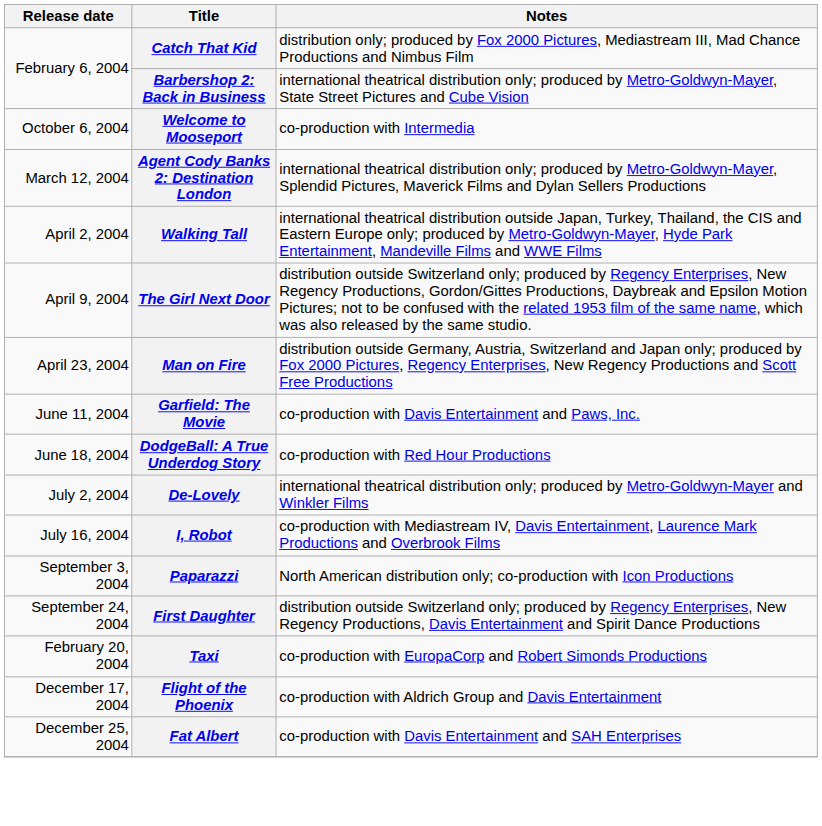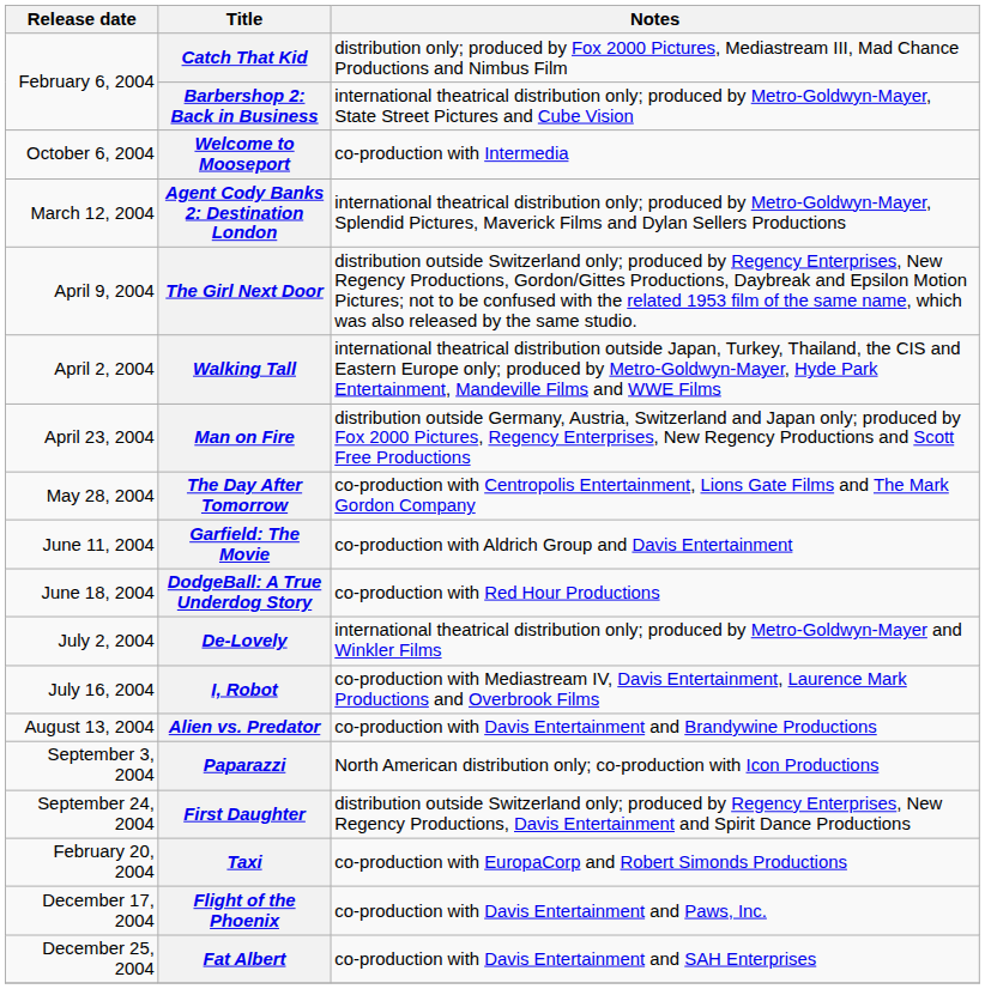 <table class="wikitable plainrowheaders sortable" style="width:99%;">
 <tr>
 <th scope="col" style="width:130px;">Release date</th>
 <th scope="col">Title</th>
 <th scope="col" class="unsortable">Notes</th>
 </tr>
 <tr>
 <td rowspan=2 style="text-align:right;">February 6, 2004</td>
 <th scope="row"><em><a href='#'>Catch That Kid</a></em></th>
 <td>distribution only; produced by <a href='#'>Fox 2000 Pictures</a>, Mediastream III, Mad Chance Productions and Nimbus Film</td>
 </tr>
 <tr>
 <th scope="row"><em><a href='#'>Barbershop 2: Back in Business</a></em></th>
 <td>international theatrical distribution only; produced by <a href='#'>Metro-Goldwyn-Mayer</a>, State Street Pictures and <a href='#'>Cube Vision</a></td>
 </tr>
 <tr>
 <td style="text-align:right;">October 6, 2004</td>
 <th scope="row"><em><a href='#'>Welcome to Mooseport</a></em></th>
 <td>co-production with <a href='#'>Intermedia</a></td>
 </tr>
 <tr>
 <td style="text-align:right;">March 12, 2004</td>
 <th scope="row"><em><a href='#'>Agent Cody Banks 2: Destination London</a></em></th>
 <td>international theatrical distribution only; produced by <a href='#'>Metro-Goldwyn-Mayer</a>, Splendid Pictures, Maverick Films and Dylan Sellers Productions</td>
 </tr>
 <tr>
+<td style="text-align:right;">April 9, 2004</td>
+<th scope="row"><em><a href='#'>The Girl Next Door</a></em></th>
+<td>distribution outside Switzerland only; produced by <a href='#'>Regency Enterprises</a>, New Regency Productions, Gordon/Gittes Productions, Daybreak and Epsilon Motion Pictures; not to be confused with the <a href='#'>related 1953 film of the same name</a>, which was also released by the same studio.</td>
+</tr>
+<tr>
 <td style="text-align:right;">April 2, 2004</td>
 <th scope="row"><em><a href='#'>Walking Tall</a></em></th>
 <td>international theatrical distribution outside Japan, Turkey, Thailand, the CIS and Eastern Europe only; produced by <a href='#'>Metro-Goldwyn-Mayer</a>, <a href='#'>Hyde Park Entertainment</a>, <a href='#'>Mandeville Films</a> and <a href='#'>WWE Films</a></td>
-</tr>
-<tr>
-<td style="text-align:right;">April 9, 2004</td>
-<th scope="row"><em><a href='#'>The Girl Next Door</a></em></th>
-<td>distribution outside Switzerland only; produced by <a href='#'>Regency Enterprises</a>, New Regency Productions, Gordon/Gittes Productions, Daybreak and Epsilon Motion Pictures; not to be confused with the <a href='#'>related 1953 film of the same name</a>, which was also released by the same studio.</td>
 </tr>
 <tr>
 <td style="text-align:right;">April 23, 2004</td>
 <th scope="row"><em><a href='#'>Man on Fire</a></em></th>
 <td>distribution outside Germany, Austria, Switzerland and Japan only; produced by <a href='#'>Fox 2000 Pictures</a>, <a href='#'>Regency Enterprises</a>, New Regency Productions and <a href='#'>Scott Free Productions</a></td>
 </tr>
 <tr>
+<td style="text-align:right;">May 28, 2004</td>
+<th scope="row"><em><a href='#'>The Day After Tomorrow</a></em></th>
+<td>co-production with <a href='#'>Centropolis Entertainment</a>, <a href='#'>Lions Gate Films</a> and <a href='#'>The Mark Gordon Company</a></td>
+</tr>
+<tr>
 <td style="text-align:right;">June 11, 2004</td>
 <th scope="row"><em><a href='#'>Garfield: The Movie</a></em></th>
-<td>co-production with <a href='#'>Davis Entertainment</a> and <a href='#'>Paws, Inc.</a></td>
+<td>co-production with Aldrich Group and <a href='#'>Davis Entertainment</a></td>
 </tr>
 <tr>
 <td style="text-align:right;">June 18, 2004</td>
 <th scope="row"><em><a href='#'>DodgeBall: A True Underdog Story</a></em></th>
 <td>co-production with <a href='#'>Red Hour Productions</a></td>
 </tr>
 <tr>
 <td style="text-align:right;">July 2, 2004</td>
 <th scope="row"><em><a href='#'>De-Lovely</a></em></th>
 <td>international theatrical distribution only; produced by <a href='#'>Metro-Goldwyn-Mayer</a> and <a href='#'>Winkler Films</a></td>
 </tr>
 <tr>
 <td style="text-align:right;">July 16, 2004</td>
 <th scope="row"><em><a href='#'>I, Robot</a></em></th>
 <td>co-production with Mediastream IV, <a href='#'>Davis Entertainment</a>, <a href='#'>Laurence Mark Productions</a> and <a href='#'>Overbrook Films</a></td>
+</tr>
+<tr>
+<td style="text-align:right;">August 13, 2004</td>
+<th scope="row"><em><a href='#'>Alien vs. Predator</a></em></th>
+<td>co-production with <a href='#'>Davis Entertainment</a> and <a href='#'>Brandywine Productions</a></td>
 </tr>
 <tr>
 <td style="text-align:right;">September 3, 2004</td>
 <th scope="row"><em><a href='#'>Paparazzi</a></em></th>
 <td>North American distribution only; co-production with <a href='#'>Icon Productions</a></td>
 </tr>
 <tr>
 <td style="text-align:right;">September 24, 2004</td>
 <th scope="row"><em><a href='#'>First Daughter</a></em></th>
 <td>distribution outside Switzerland only; produced by <a href='#'>Regency Enterprises</a>, New Regency Productions, <a href='#'>Davis Entertainment</a> and Spirit Dance Productions</td>
 </tr>
 <tr>
 <td style="text-align:right;">February 20, 2004</td>
 <th scope="row"><em><a href='#'>Taxi</a></em></th>
 <td>co-production with <a href='#'>EuropaCorp</a> and <a href='#'>Robert Simonds Productions</a></td>
 </tr>
 <tr>
 <td style="text-align:right;">December 17, 2004</td>
 <th scope="row"><em><a href='#'>Flight of the Phoenix</a></em></th>
-<td>co-production with Aldrich Group and <a href='#'>Davis Entertainment</a></td>
+<td>co-production with <a href='#'>Davis Entertainment</a> and <a href='#'>Paws, Inc.</a></td>
 </tr>
 <tr>
 <td style="text-align:right;">December 25, 2004</td>
 <th scope="row"><em><a href='#'>Fat Albert</a></em></th>
 <td>co-production with <a href='#'>Davis Entertainment</a> and <a href='#'>SAH Enterprises</a></td>
 </tr>
 <tr>
 </tr>
 </table>
